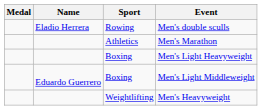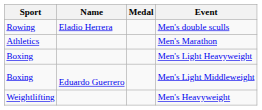 <table class="wikitable sortable" style="font-size:90%">
 <tr>
+<th>Sport</th>
+<th>Name</th>
 <th>Medal</th>
-<th>Name</th>
-<th>Sport</th>
 <th>Event</th>
 </tr>
 <tr>
+<td><a href='#'>Rowing</a></td>
+<td><a href='#'>Eladio Herrera</a></td>
 <td></td>
-<td><a href='#'>Eladio Herrera</a></td>
-<td><a href='#'>Rowing</a></td>
 <td><a href='#'>Men's double sculls</a></td>
 </tr>
 <tr>
+<td><a href='#'>Athletics</a></td>
 <td></td>
 <td></td>
-<td><a href='#'>Athletics</a></td>
 <td><a href='#'>Men's Marathon</a></td>
 </tr>
 <tr>
+<td><a href='#'>Boxing</a></td>
 <td></td>
 <td></td>
-<td><a href='#'>Boxing</a></td>
 <td><a href='#'>Men's Light Heavyweight</a></td>
 </tr>
 <tr>
+<td><a href='#'>Boxing</a></td>
+<td><br><a href='#'>Eduardo Guerrero</a></td>
 <td></td>
-<td><br><a href='#'>Eduardo Guerrero</a></td>
-<td><a href='#'>Boxing</a></td>
 <td><a href='#'>Men's Light Middleweight</a></td>
 </tr>
 <tr>
+<td><a href='#'>Weightlifting</a></td>
 <td></td>
 <td></td>
-<td><a href='#'>Weightlifting</a></td>
 <td><a href='#'>Men's Heavyweight</a></td>
 </tr>
 </table>
